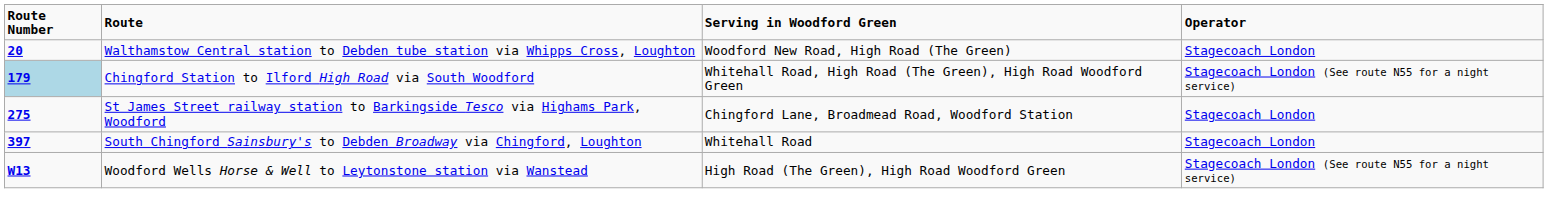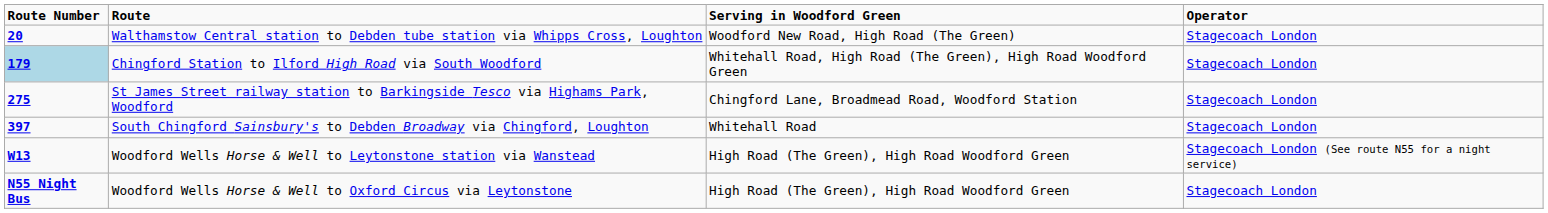 <table class="wikitable">
 <tr>
 <td><strong>Route Number</strong></td>
 <td><strong>Route</strong></td>
 <td><strong>Serving in Woodford Green</strong></td>
 <td><strong>Operator</strong></td>
 </tr>
 <tr>
 <td><strong><a href='#'>20</a></strong></td>
 <td><a href='#'>Walthamstow Central station</a>   to <a href='#'>Debden tube station</a>  via <a href='#'>Whipps Cross</a>, <a href='#'>Loughton</a></td>
 <td>Woodford New Road, High Road (The Green)</td>
 <td><a href='#'>Stagecoach London</a></td>
 </tr>
 <tr>
 <td style="background: lightblue;"><strong><a href='#'>179</a></strong></td>
 <td><a href='#'>Chingford Station</a>  to <a href='#'>Ilford <em>High Road</em></a> via <a href='#'>South Woodford</a></td>
 <td>Whitehall Road, High Road (The Green), High Road Woodford Green</td>
-<td><a href='#'>Stagecoach London</a> <small>(See route N55 for a night service)</small></td>
+<td><a href='#'>Stagecoach London</a></td>
 </tr>
 <tr>
 <td><strong><a href='#'>275</a></strong></td>
 <td><a href='#'>St James Street railway station</a>  to <a href='#'>Barkingside <em>Tesco</em></a> via <a href='#'>Highams Park</a>, <a href='#'>Woodford</a></td>
 <td>Chingford Lane, Broadmead Road, Woodford Station</td>
 <td><a href='#'>Stagecoach London</a></td>
 </tr>
 <tr>
 <td><strong><a href='#'>397</a></strong></td>
 <td><a href='#'>South Chingford <em>Sainsbury's</em></a> to <a href='#'>Debden <em>Broadway</em></a>  via <a href='#'>Chingford</a>, <a href='#'>Loughton</a></td>
 <td>Whitehall Road</td>
 <td><a href='#'>Stagecoach London</a></td>
 </tr>
 <tr>
 <td><strong><a href='#'>W13</a></strong></td>
 <td>Woodford Wells <em>Horse & Well</em> to <a href='#'>Leytonstone station</a>  via <a href='#'>Wanstead</a></td>
 <td>High Road (The Green), High Road Woodford Green</td>
 <td><a href='#'>Stagecoach London</a> <small>(See route N55 for a night service)</small></td>
 </tr>
+<tr>
+<td><strong><a href='#'>N55 Night Bus</a></strong></td>
+<td>Woodford Wells <em>Horse & Well</em> to <a href='#'>Oxford Circus</a>  via <a href='#'>Leytonstone</a></td>
+<td>High Road (The Green), High Road Woodford Green</td>
+<td><a href='#'>Stagecoach London</a></td>
+</tr>
 </table>
